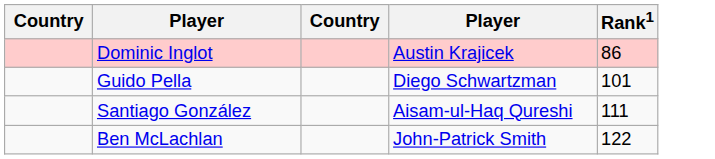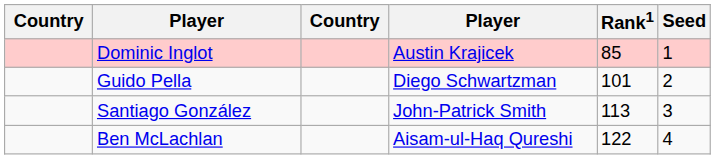 <table class="sortable wikitable">
 <tr>
 <th width="70">Country</th>
 <th width="175">Player</th>
 <th width="70">Country</th>
 <th width="175">Player</th>
 <th>Rank<sup>1</sup></th>
+<th>Seed</th>
 </tr>
 <tr style="background:#fcc;">
 <td></td>
 <td><a href='#'>Dominic Inglot</a></td>
 <td></td>
 <td><a href='#'>Austin Krajicek</a></td>
-<td>86</td>
+<td>85</td>
+<td>1</td>
 </tr>
 <tr>
 <td></td>
 <td><a href='#'>Guido Pella</a></td>
 <td></td>
 <td><a href='#'>Diego Schwartzman</a></td>
 <td>101</td>
+<td>2</td>
 </tr>
 <tr>
 <td></td>
 <td><a href='#'>Santiago González</a></td>
 <td></td>
-<td><a href='#'>Aisam-ul-Haq Qureshi</a></td>
-<td>111</td>
+<td><a href='#'>John-Patrick Smith</a></td>
+<td>113</td>
+<td>3</td>
 </tr>
 <tr>
 <td></td>
 <td><a href='#'>Ben McLachlan</a></td>
 <td></td>
-<td><a href='#'>John-Patrick Smith</a></td>
+<td><a href='#'>Aisam-ul-Haq Qureshi</a></td>
 <td>122</td>
+<td>4</td>
 </tr>
 </table>
